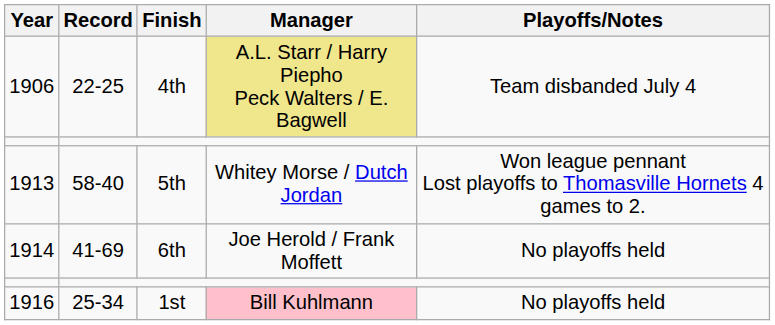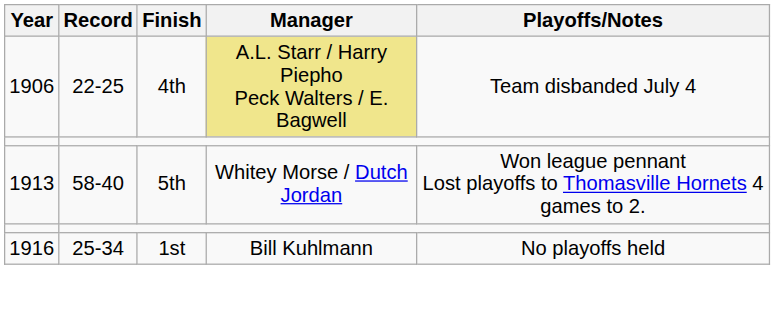 <table class="wikitable" style="text-align:center">
 <tr>
 <th>Year</th>
 <th>Record</th>
 <th>Finish</th>
 <th>Manager</th>
 <th>Playoffs/Notes</th>
 </tr>
 <tr>
 <td>1906</td>
 <td>22-25</td>
 <td>4th</td>
 <td style="background: khaki;">A.L. Starr / Harry Piepho <br> Peck Walters / E. Bagwell</td>
 <td>Team disbanded July 4</td>
 </tr>
 <tr>
 <td></td>
 </tr>
 <tr>
 <td>1913</td>
 <td>58-40</td>
 <td>5th</td>
 <td>Whitey Morse / <a href='#'>Dutch Jordan</a></td>
 <td>Won league pennant<br>Lost playoffs to <a href='#'>Thomasville Hornets</a> 4 games to 2.</td>
 </tr>
 <tr>
-<td>1914</td>
-<td>41-69</td>
-<td>6th</td>
-<td>Joe Herold / Frank Moffett</td>
-<td>No playoffs held</td>
-</tr>
-<tr>
 <td></td>
 </tr>
 <tr>
 <td>1916</td>
 <td>25-34</td>
 <td>1st</td>
-<td style="background: pink;">Bill Kuhlmann</td>
+<td>Bill Kuhlmann</td>
 <td>No playoffs held</td>
 </tr>
 </table>
